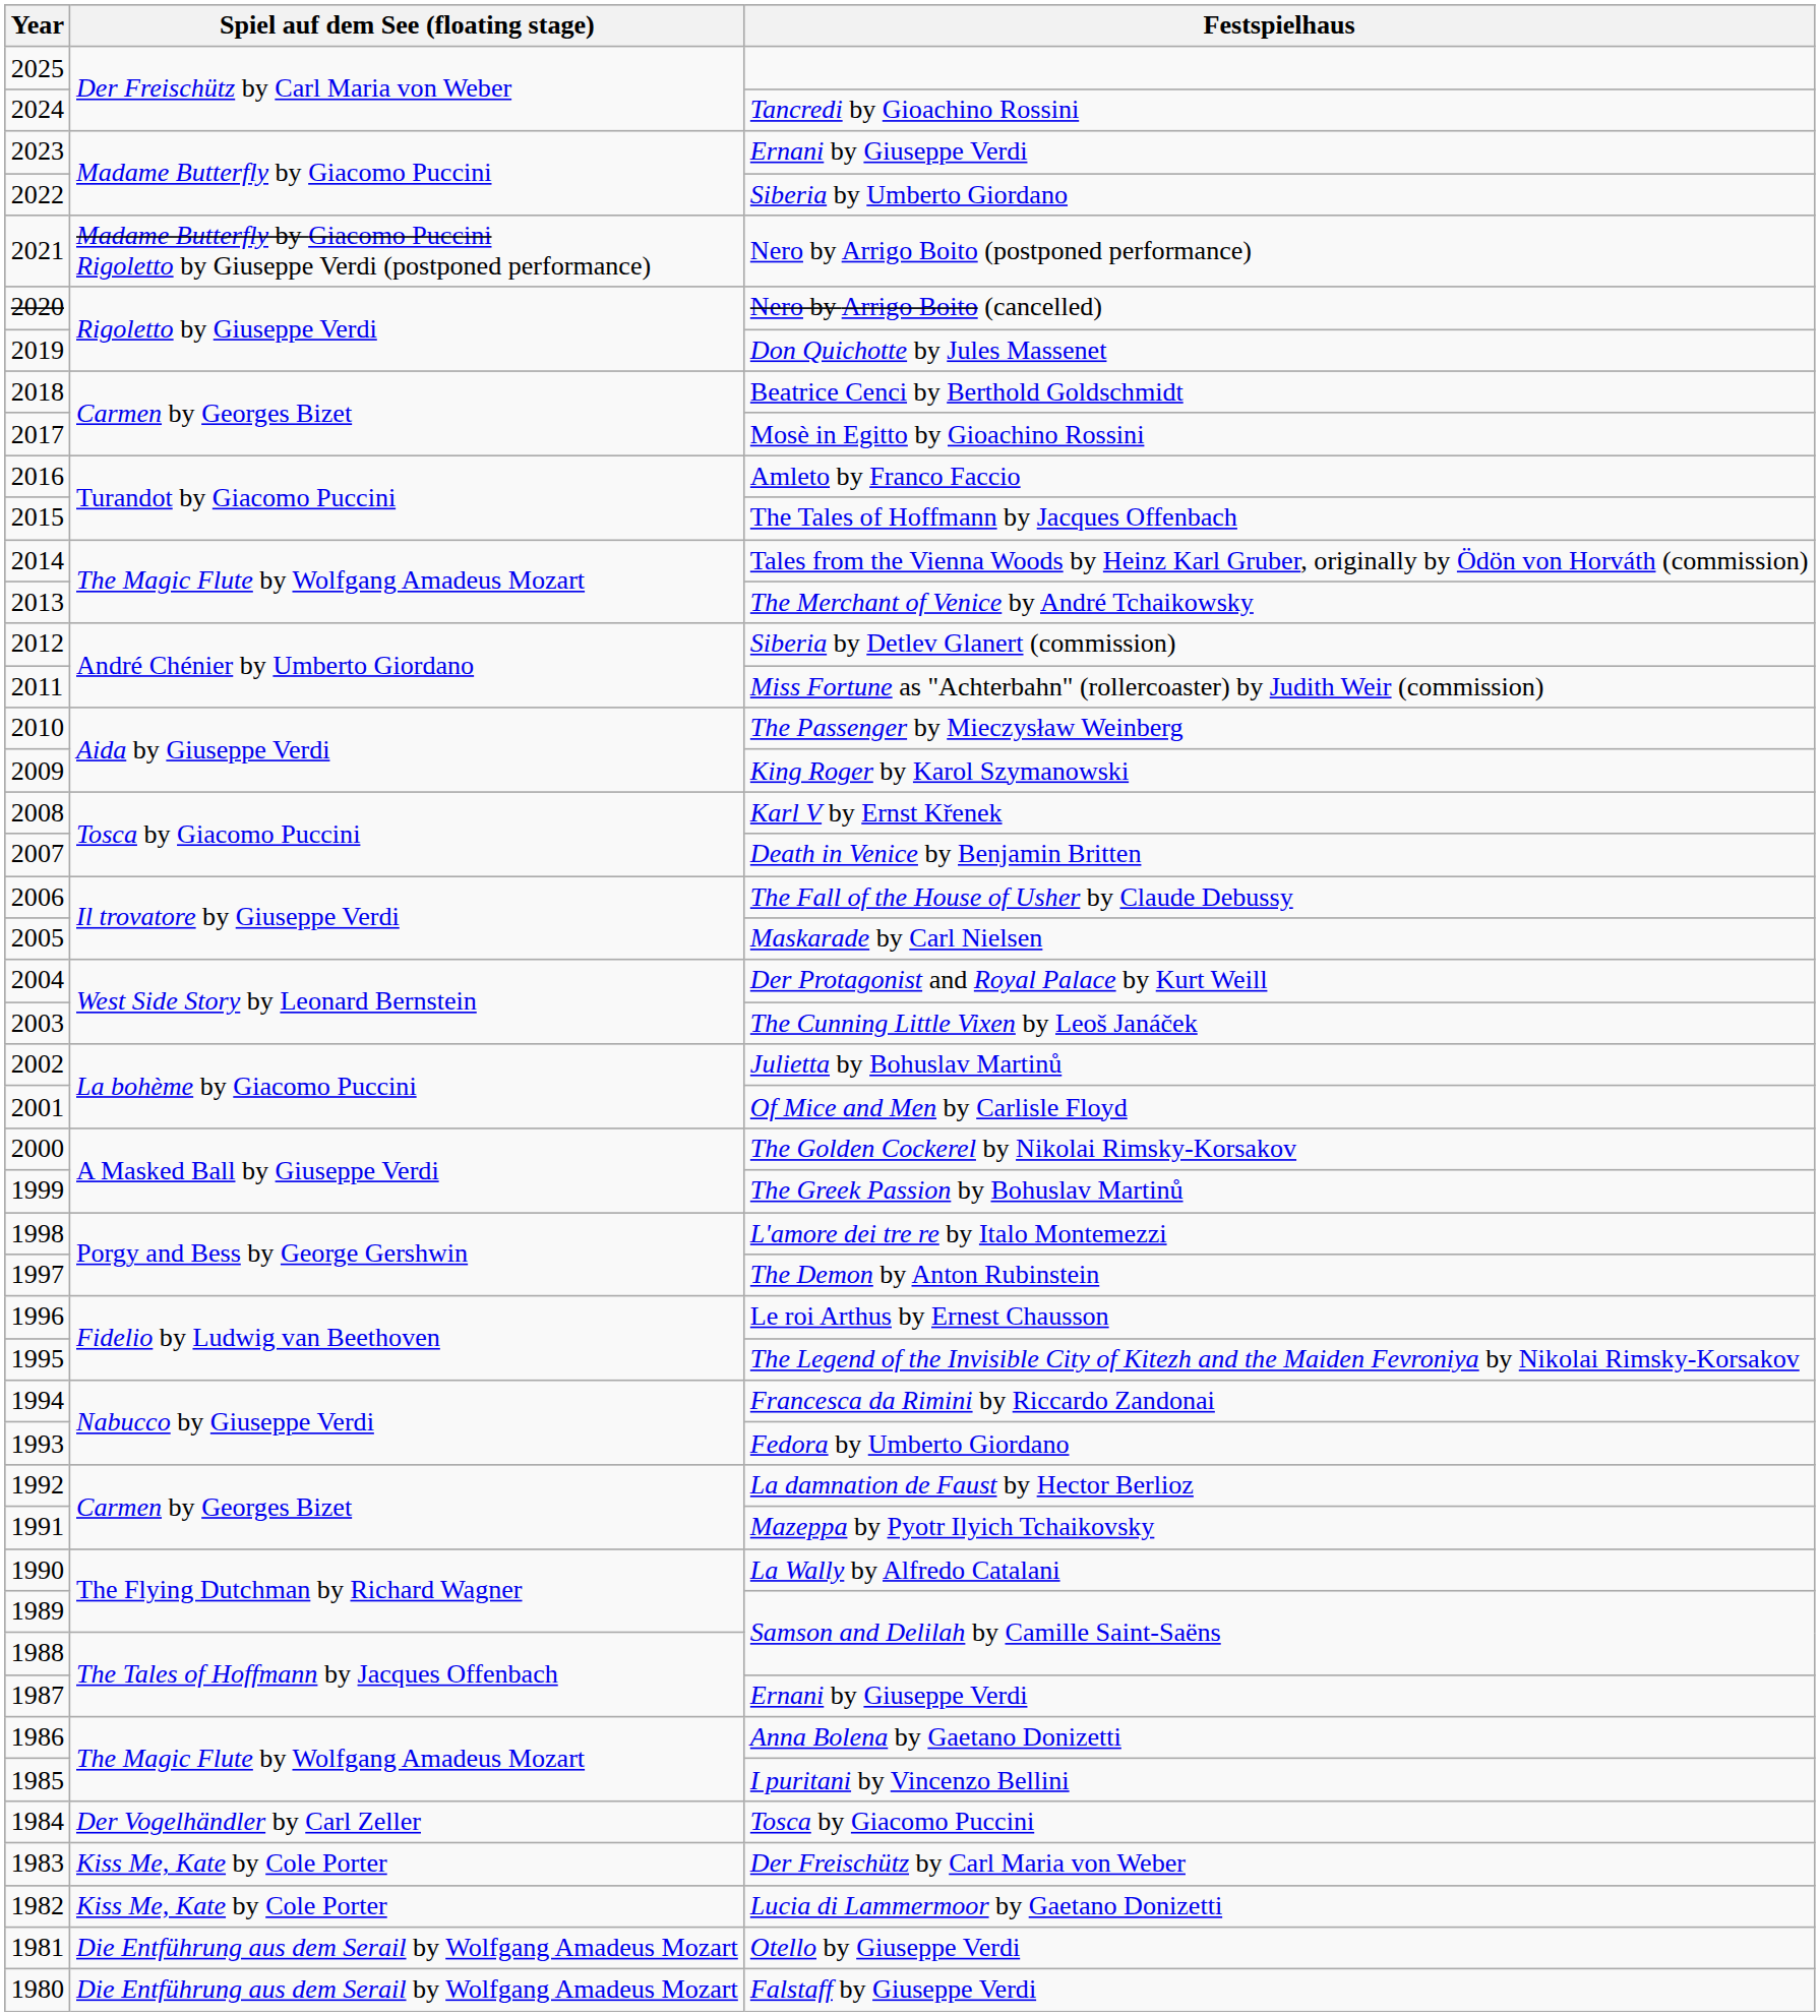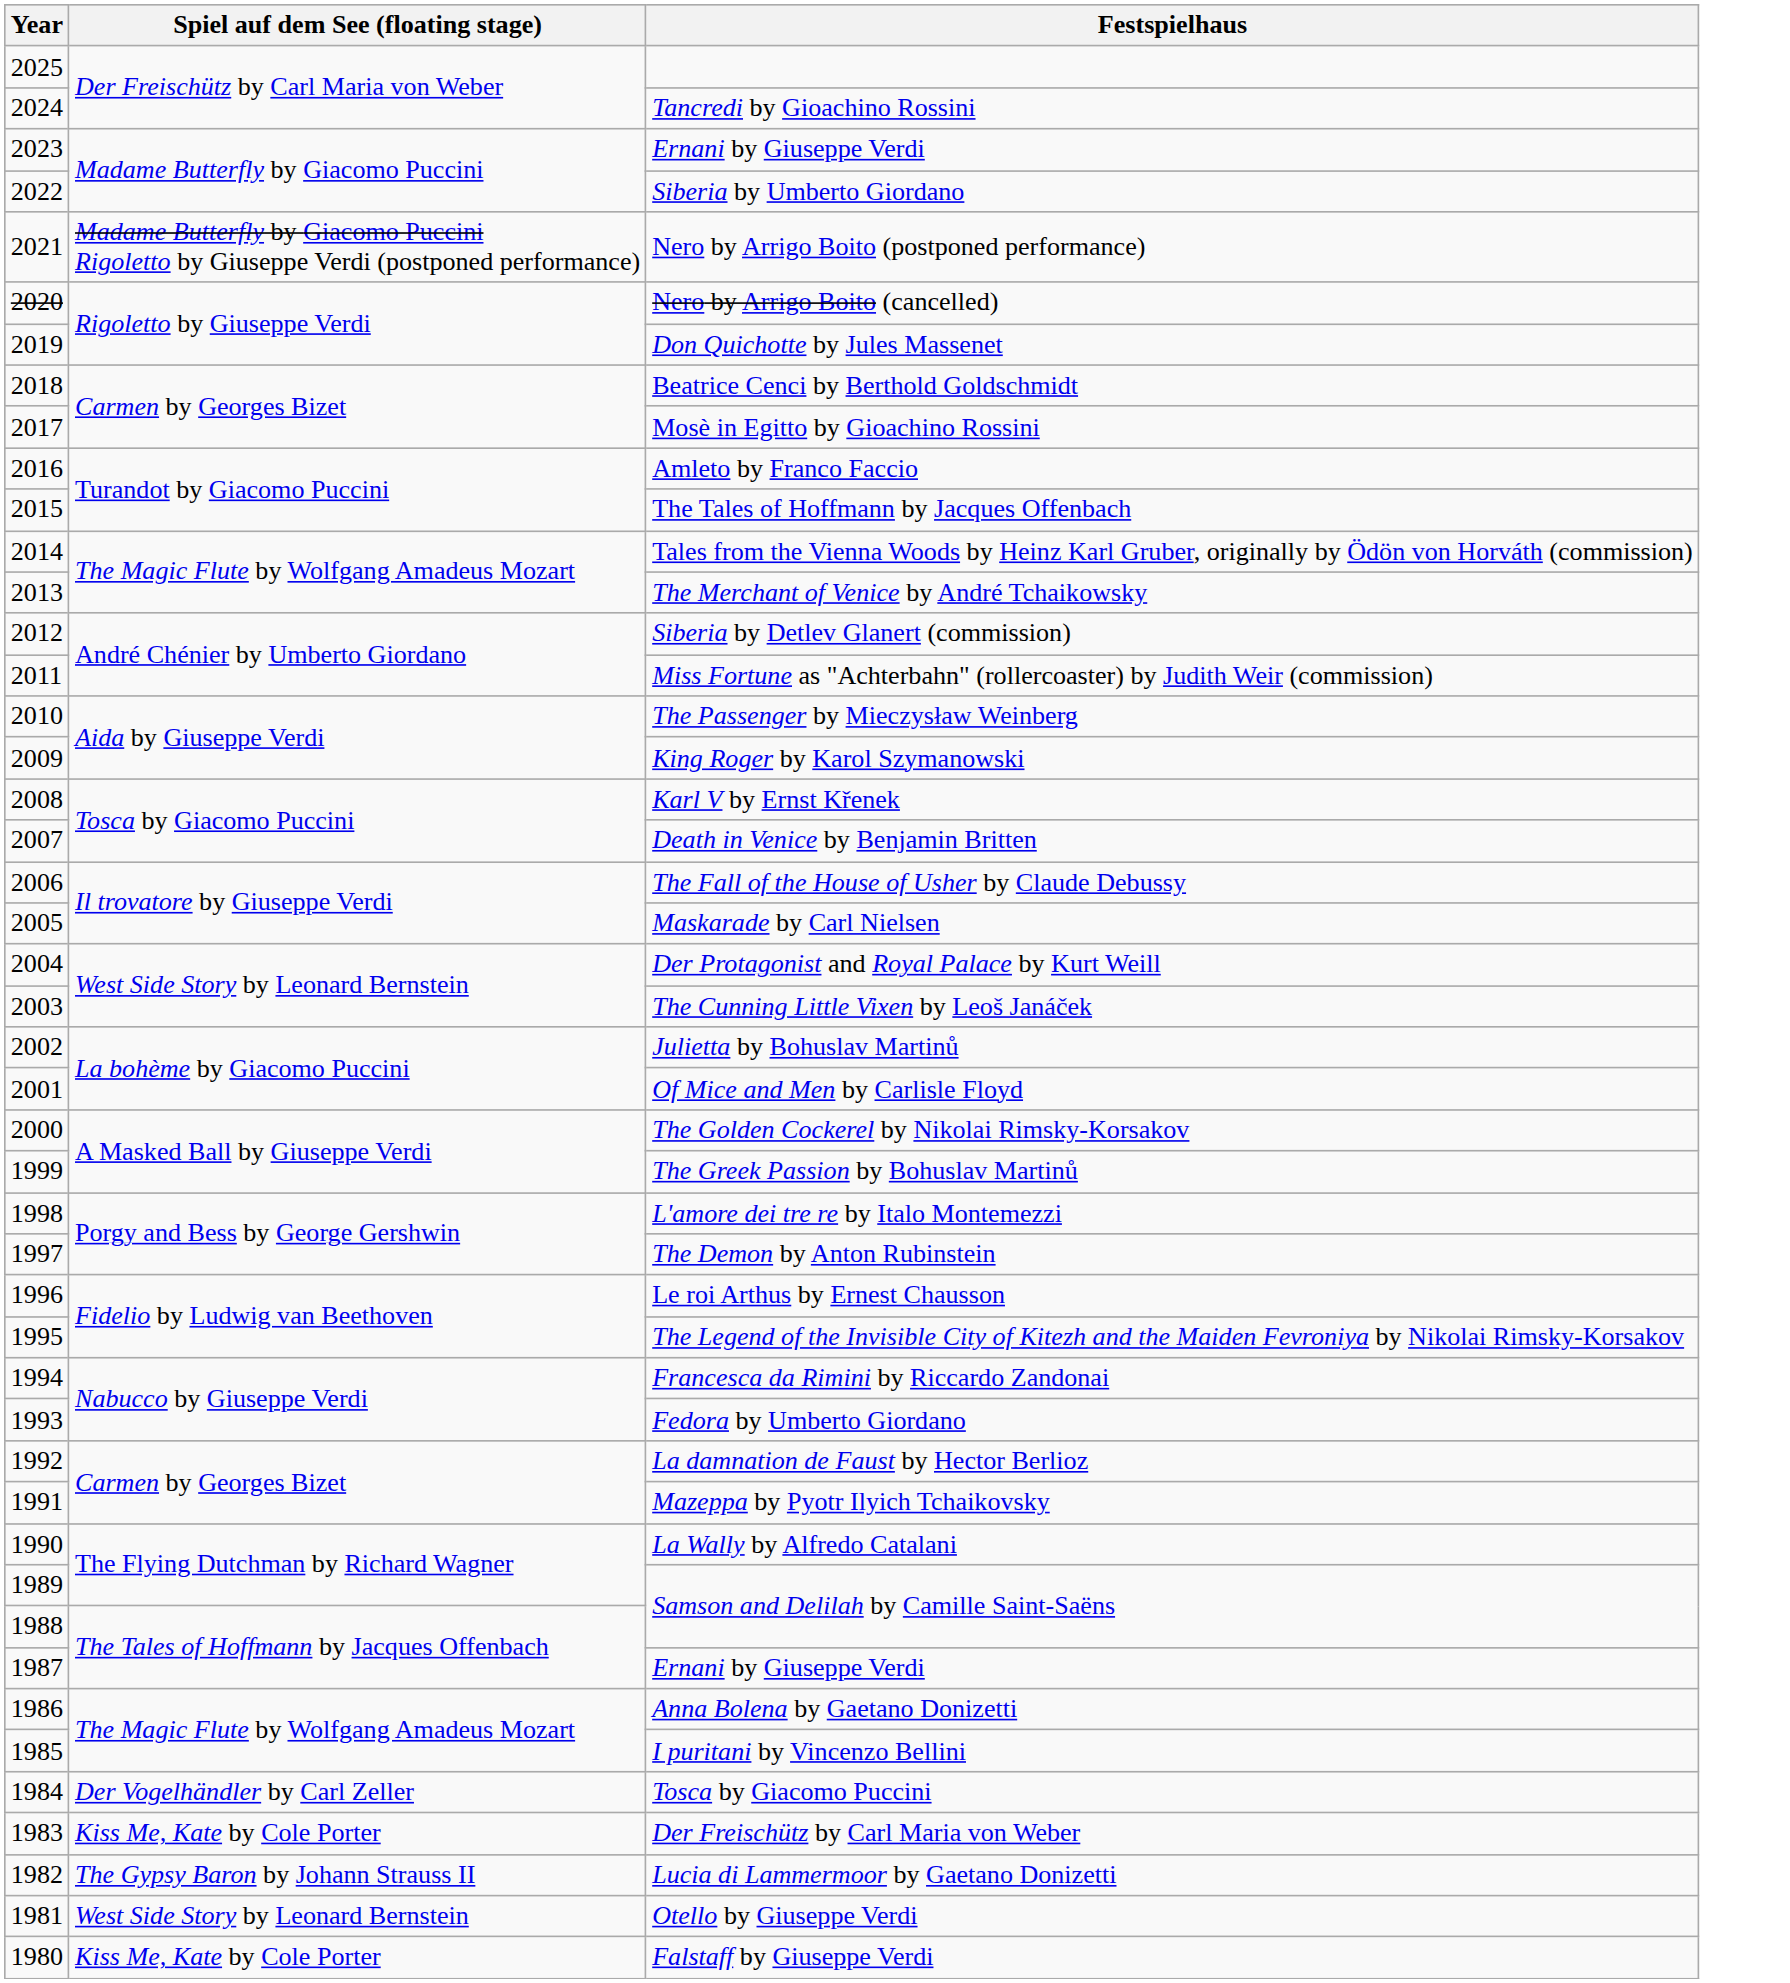 <table class="wikitable">
 <tr>
 <th>Year</th>
 <th>Spiel auf dem See (floating stage)</th>
 <th>Festspielhaus</th>
 </tr>
 <tr>
 <td>2025</td>
 <td rowspan="2"><em><a href='#'>Der Freischütz</a></em> by <a href='#'>Carl Maria von Weber</a></td>
 <td></td>
 </tr>
 <tr>
 <td>2024</td>
 <td><em><a href='#'>Tancredi</a></em> by <a href='#'>Gioachino Rossini</a></td>
 </tr>
 <tr>
 <td>2023</td>
 <td rowspan="2"><em><a href='#'>Madame Butterfly</a></em> by <a href='#'>Giacomo Puccini</a></td>
 <td><em><a href='#'>Ernani</a></em> by <a href='#'>Giuseppe Verdi</a></td>
 </tr>
 <tr>
 <td>2022</td>
 <td><em><a href='#'>Siberia</a></em> by <a href='#'>Umberto Giordano</a></td>
 </tr>
 <tr>
 <td>2021</td>
 <td><s><em><a href='#'>Madame Butterfly</a></em> by <a href='#'>Giacomo Puccini</a></s><br><em><a href='#'>Rigoletto</a></em> by Giuseppe Verdi (postponed performance)</td>
 <td><a href='#'>Nero</a> by <a href='#'>Arrigo Boito</a> (postponed performance)</td>
 </tr>
 <tr>
 <td><s>2020</s></td>
 <td rowspan="2"><em><a href='#'>Rigoletto</a></em> by <a href='#'>Giuseppe Verdi</a></td>
 <td><s><a href='#'>Nero</a> by <a href='#'>Arrigo Boito</a></s> (cancelled)</td>
 </tr>
 <tr>
 <td>2019</td>
 <td><em><a href='#'>Don Quichotte</a></em> by <a href='#'>Jules Massenet</a></td>
 </tr>
 <tr>
 <td>2018</td>
 <td rowspan="2"><em><a href='#'>Carmen</a></em> by <a href='#'>Georges Bizet</a></td>
 <td><a href='#'>Beatrice Cenci</a> by <a href='#'>Berthold Goldschmidt</a></td>
 </tr>
 <tr>
 <td>2017</td>
 <td><a href='#'>Mosè in Egitto</a> by <a href='#'>Gioachino Rossini</a></td>
 </tr>
 <tr>
 <td>2016</td>
 <td rowspan="2"><a href='#'>Turandot</a> by <a href='#'>Giacomo Puccini</a></td>
 <td><a href='#'>Amleto</a> by <a href='#'>Franco Faccio</a></td>
 </tr>
 <tr>
 <td>2015</td>
 <td><a href='#'>The Tales of Hoffmann</a> by <a href='#'>Jacques Offenbach</a></td>
 </tr>
 <tr>
 <td>2014</td>
 <td rowspan="2"><em><a href='#'>The Magic Flute</a></em> by <a href='#'>Wolfgang Amadeus Mozart</a></td>
 <td><a href='#'>Tales from the Vienna Woods</a> by <a href='#'>Heinz Karl Gruber</a>, originally by <a href='#'>Ödön von Horváth</a> (commission)</td>
 </tr>
 <tr>
 <td>2013</td>
 <td><em><a href='#'>The Merchant of Venice</a></em> by <a href='#'>André Tchaikowsky</a></td>
 </tr>
 <tr>
 <td>2012</td>
 <td rowspan="2"><a href='#'>André Chénier</a> by <a href='#'>Umberto Giordano</a></td>
 <td><em><a href='#'>Siberia</a></em> by <a href='#'>Detlev Glanert</a> (commission)</td>
 </tr>
 <tr>
 <td>2011</td>
 <td><em><a href='#'>Miss Fortune</a></em> as "Achterbahn" (rollercoaster) by <a href='#'>Judith Weir</a> (commission)</td>
 </tr>
 <tr>
 <td>2010</td>
 <td rowspan="2"><em><a href='#'>Aida</a></em> by <a href='#'>Giuseppe Verdi</a></td>
 <td><em><a href='#'>The Passenger</a></em> by <a href='#'>Mieczysław Weinberg</a></td>
 </tr>
 <tr>
 <td>2009</td>
 <td><em><a href='#'>King Roger</a></em> by <a href='#'>Karol Szymanowski</a></td>
 </tr>
 <tr>
 <td>2008</td>
 <td rowspan="2"><em><a href='#'>Tosca</a></em> by <a href='#'>Giacomo Puccini</a></td>
 <td><em><a href='#'>Karl V</a></em> by <a href='#'>Ernst Křenek</a></td>
 </tr>
 <tr>
 <td>2007</td>
 <td><em><a href='#'>Death in Venice</a></em> by <a href='#'>Benjamin Britten</a></td>
 </tr>
 <tr>
 <td>2006</td>
 <td rowspan="2"><em><a href='#'>Il trovatore</a></em> by <a href='#'>Giuseppe Verdi</a></td>
 <td><em><a href='#'>The Fall of the House of Usher</a></em> by <a href='#'>Claude Debussy</a></td>
 </tr>
 <tr>
 <td>2005</td>
 <td><em><a href='#'>Maskarade</a></em> by <a href='#'>Carl Nielsen</a></td>
 </tr>
 <tr>
 <td>2004</td>
 <td rowspan="2"><em><a href='#'>West Side Story</a></em> by <a href='#'>Leonard Bernstein</a></td>
 <td><em><a href='#'>Der Protagonist</a></em> and <em><a href='#'>Royal Palace</a></em> by <a href='#'>Kurt Weill</a></td>
 </tr>
 <tr>
 <td>2003</td>
 <td><em><a href='#'>The Cunning Little Vixen</a></em> by <a href='#'>Leoš Janáček</a></td>
 </tr>
 <tr>
 <td>2002</td>
 <td rowspan="2"><em><a href='#'>La bohème</a></em> by <a href='#'>Giacomo Puccini</a></td>
 <td><em><a href='#'>Julietta</a></em> by <a href='#'>Bohuslav Martinů</a></td>
 </tr>
 <tr>
 <td>2001</td>
 <td><em><a href='#'>Of Mice and Men</a></em> by <a href='#'>Carlisle Floyd</a></td>
 </tr>
 <tr>
 <td>2000</td>
 <td rowspan="2"><a href='#'>A Masked Ball</a> by <a href='#'>Giuseppe Verdi</a></td>
 <td><em><a href='#'>The Golden Cockerel</a></em> by <a href='#'>Nikolai Rimsky-Korsakov</a></td>
 </tr>
 <tr>
 <td>1999</td>
 <td><em><a href='#'>The Greek Passion</a></em> by <a href='#'>Bohuslav Martinů</a></td>
 </tr>
 <tr>
 <td>1998</td>
 <td rowspan="2"><a href='#'>Porgy and Bess</a> by <a href='#'>George Gershwin</a></td>
 <td><em><a href='#'>L'amore dei tre re</a></em> by <a href='#'>Italo Montemezzi</a></td>
 </tr>
 <tr>
 <td>1997</td>
 <td><em><a href='#'>The Demon</a></em> by <a href='#'>Anton Rubinstein</a></td>
 </tr>
 <tr>
 <td>1996</td>
 <td rowspan="2"><em><a href='#'>Fidelio</a></em> by <a href='#'>Ludwig van Beethoven</a></td>
 <td><a href='#'>Le roi Arthus</a> by <a href='#'>Ernest Chausson</a></td>
 </tr>
 <tr>
 <td>1995</td>
 <td><em><a href='#'>The Legend of the Invisible City of Kitezh and the Maiden Fevroniya</a></em> by <a href='#'>Nikolai Rimsky-Korsakov</a></td>
 </tr>
 <tr>
 <td>1994</td>
 <td rowspan="2"><em><a href='#'>Nabucco</a></em> by <a href='#'>Giuseppe Verdi</a></td>
 <td><em><a href='#'>Francesca da Rimini</a></em> by <a href='#'>Riccardo Zandonai</a></td>
 </tr>
 <tr>
 <td>1993</td>
 <td><em><a href='#'>Fedora</a></em> by <a href='#'>Umberto Giordano</a></td>
 </tr>
 <tr>
 <td>1992</td>
 <td rowspan="2"><em><a href='#'>Carmen</a></em> by <a href='#'>Georges Bizet</a></td>
 <td><em><a href='#'>La damnation de Faust</a></em> by <a href='#'>Hector Berlioz</a></td>
 </tr>
 <tr>
 <td>1991</td>
 <td><em><a href='#'>Mazeppa</a></em> by <a href='#'>Pyotr Ilyich Tchaikovsky</a></td>
 </tr>
 <tr>
 <td>1990</td>
 <td rowspan="2"><a href='#'>The Flying Dutchman</a> by <a href='#'>Richard Wagner</a></td>
 <td><em><a href='#'>La Wally</a></em> by <a href='#'>Alfredo Catalani</a></td>
 </tr>
 <tr>
 <td>1989</td>
 <td rowspan="2"><em><a href='#'>Samson and Delilah</a></em> by <a href='#'>Camille Saint-Saëns</a></td>
 </tr>
 <tr>
 <td>1988</td>
 <td rowspan="2"><em><a href='#'>The Tales of Hoffmann</a></em> by <a href='#'>Jacques Offenbach</a></td>
 </tr>
 <tr>
 <td>1987</td>
 <td><em><a href='#'>Ernani</a></em> by <a href='#'>Giuseppe Verdi</a></td>
 </tr>
 <tr>
 <td>1986</td>
 <td rowspan="2"><em><a href='#'>The Magic Flute</a></em> by <a href='#'>Wolfgang Amadeus Mozart</a></td>
 <td><em><a href='#'>Anna Bolena</a></em> by <a href='#'>Gaetano Donizetti</a></td>
 </tr>
 <tr>
 <td>1985</td>
 <td><em><a href='#'>I puritani</a></em> by <a href='#'>Vincenzo Bellini</a></td>
 </tr>
 <tr>
 <td>1984</td>
 <td><em><a href='#'>Der Vogelhändler</a></em> by <a href='#'>Carl Zeller</a></td>
 <td><em><a href='#'>Tosca</a></em> by <a href='#'>Giacomo Puccini</a></td>
 </tr>
 <tr>
 <td>1983</td>
 <td><em><a href='#'>Kiss Me, Kate</a></em> by <a href='#'>Cole Porter</a></td>
 <td><em><a href='#'>Der Freischütz</a></em> by <a href='#'>Carl Maria von Weber</a></td>
 </tr>
 <tr>
 <td>1982</td>
-<td><em><a href='#'>Kiss Me, Kate</a></em> by <a href='#'>Cole Porter</a></td>
+<td><em><a href='#'>The Gypsy Baron</a></em> by <a href='#'>Johann Strauss II</a></td>
 <td><em><a href='#'>Lucia di Lammermoor</a></em> by <a href='#'>Gaetano Donizetti</a></td>
 </tr>
 <tr>
 <td>1981</td>
-<td><em><a href='#'>Die Entführung aus dem Serail</a></em> by <a href='#'>Wolfgang Amadeus Mozart</a></td>
+<td><em><a href='#'>West Side Story</a></em> by <a href='#'>Leonard Bernstein</a></td>
 <td><em><a href='#'>Otello</a></em> by <a href='#'>Giuseppe Verdi</a></td>
 </tr>
 <tr>
 <td>1980</td>
-<td><em><a href='#'>Die Entführung aus dem Serail</a></em> by <a href='#'>Wolfgang Amadeus Mozart</a></td>
+<td><em><a href='#'>Kiss Me, Kate</a></em> by <a href='#'>Cole Porter</a></td>
 <td><em><a href='#'>Falstaff</a></em> by <a href='#'>Giuseppe Verdi</a></td>
 </tr>
 </table>
